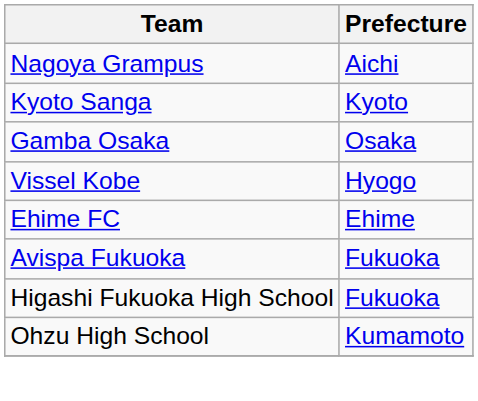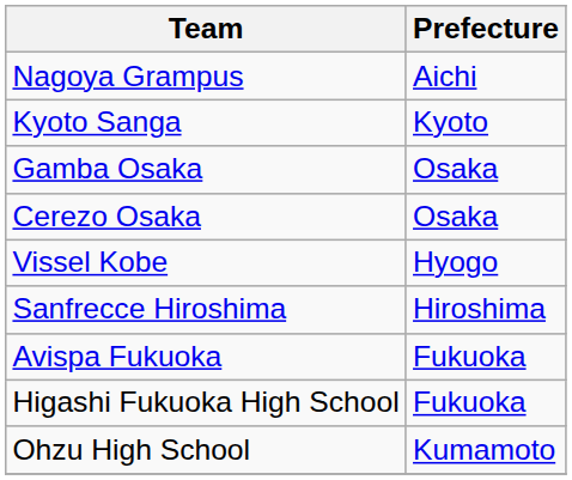 <table class="wikitable">
 <tr>
 <th>Team</th>
 <th>Prefecture</th>
 </tr>
 <tr>
 <td><a href='#'>Nagoya Grampus</a></td>
 <td><a href='#'>Aichi</a></td>
 </tr>
 <tr>
 <td><a href='#'>Kyoto Sanga</a></td>
 <td><a href='#'>Kyoto</a></td>
 </tr>
 <tr>
 <td><a href='#'>Gamba Osaka</a></td>
 <td><a href='#'>Osaka</a></td>
 </tr>
 <tr>
+<td><a href='#'>Cerezo Osaka</a></td>
+<td><a href='#'>Osaka</a></td>
+</tr>
+<tr>
 <td><a href='#'>Vissel Kobe</a></td>
 <td><a href='#'>Hyogo</a></td>
 </tr>
 <tr>
-<td><a href='#'>Ehime FC</a> </td>
-<td><a href='#'>Ehime</a></td>
+<td><a href='#'>Sanfrecce Hiroshima</a></td>
+<td><a href='#'>Hiroshima</a></td>
 </tr>
 <tr>
 <td><a href='#'>Avispa Fukuoka</a></td>
 <td><a href='#'>Fukuoka</a></td>
 </tr>
 <tr>
 <td>Higashi Fukuoka High School</td>
 <td><a href='#'>Fukuoka</a></td>
 </tr>
 <tr>
 <td>Ohzu High School </td>
 <td><a href='#'>Kumamoto</a></td>
 </tr>
 <tr>
 </tr>
 </table>
